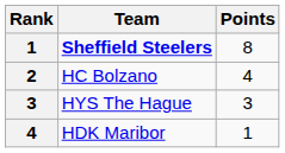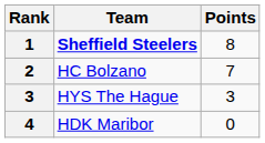 <table class="wikitable" style="text-align: center;">
 <tr>
 <th>Rank</th>
 <th>Team</th>
 <th>Points</th>
 </tr>
 <tr>
 <th>1</th>
 <td style="text-align: left;"> <strong><a href='#'>Sheffield Steelers</a></strong></td>
 <td>8</td>
 </tr>
 <tr>
 <th>2</th>
 <td style="text-align: left;"> <a href='#'>HC Bolzano</a></td>
-<td>4</td>
+<td>7</td>
 </tr>
 <tr>
 <th>3</th>
 <td style="text-align: left;"> <a href='#'>HYS The Hague</a></td>
 <td>3</td>
 </tr>
 <tr>
 <th>4</th>
 <td style="text-align: left;"> <a href='#'>HDK Maribor</a></td>
-<td>1</td>
+<td>0</td>
 </tr>
 </table>
